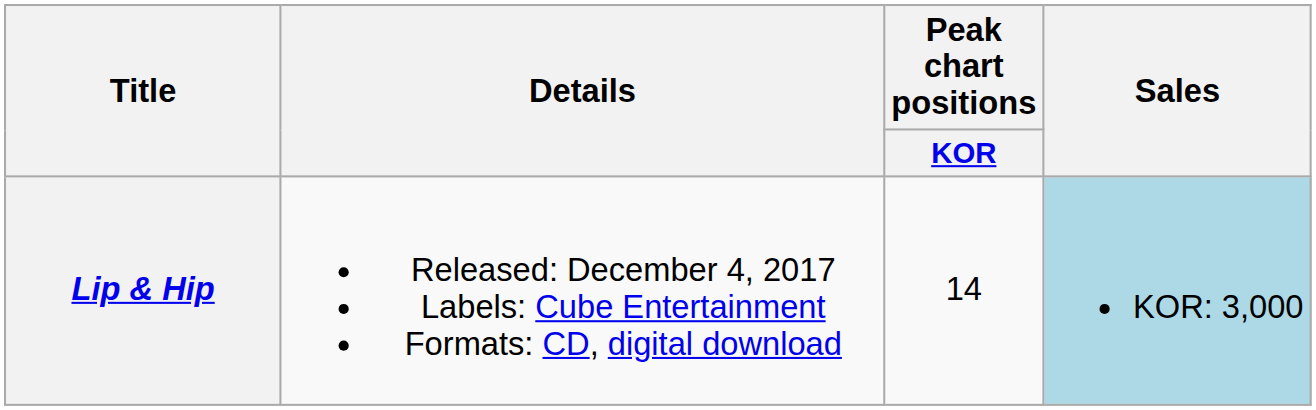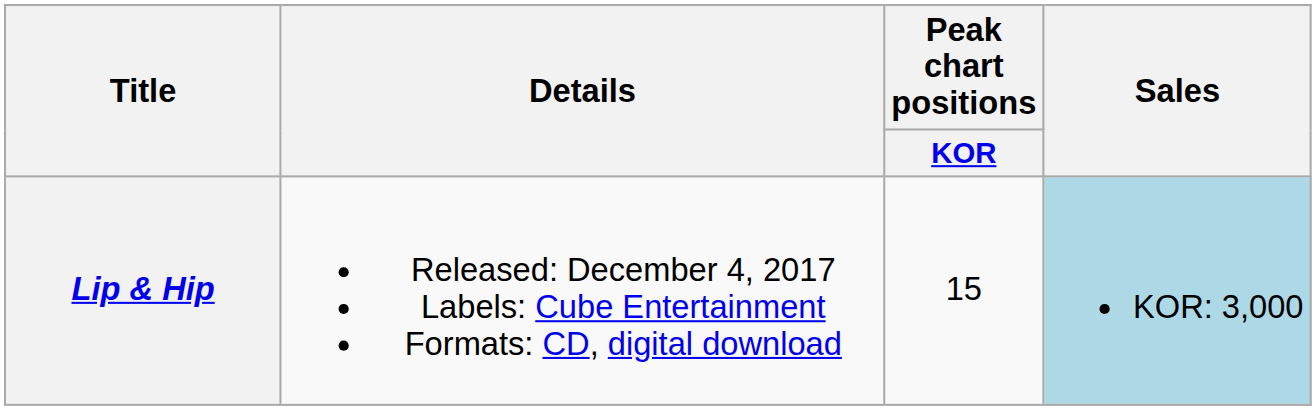 <table class="wikitable plainrowheaders" style="text-align:center;">
 <tr>
 <th scope="col" rowspan="2" style="width:8em;">Title</th>
 <th scope="col" rowspan="2" style="width:18em;">Details</th>
 <th scope="col" colspan="1">Peak chart positions</th>
 <th scope="col" rowspan="2">Sales</th>
 </tr>
 <tr>
 <th scope="col" style="width:3em;font-size:90%;"><a href='#'>KOR</a><br></th>
 </tr>
 <tr>
 <th scope="row"><em><a href='#'>Lip & Hip</a></em></th>
 <td><br><ul><li>Released: December 4, 2017</li><li>Labels: <a href='#'>Cube Entertainment</a></li><li>Formats: <a href='#'>CD</a>, <a href='#'>digital download</a></li></ul></td>
-<td>14</td>
+<td>15</td>
 <td style="background: lightblue;"><br><ul><li>KOR: 3,000</li></ul></td>
 </tr>
 </table>
